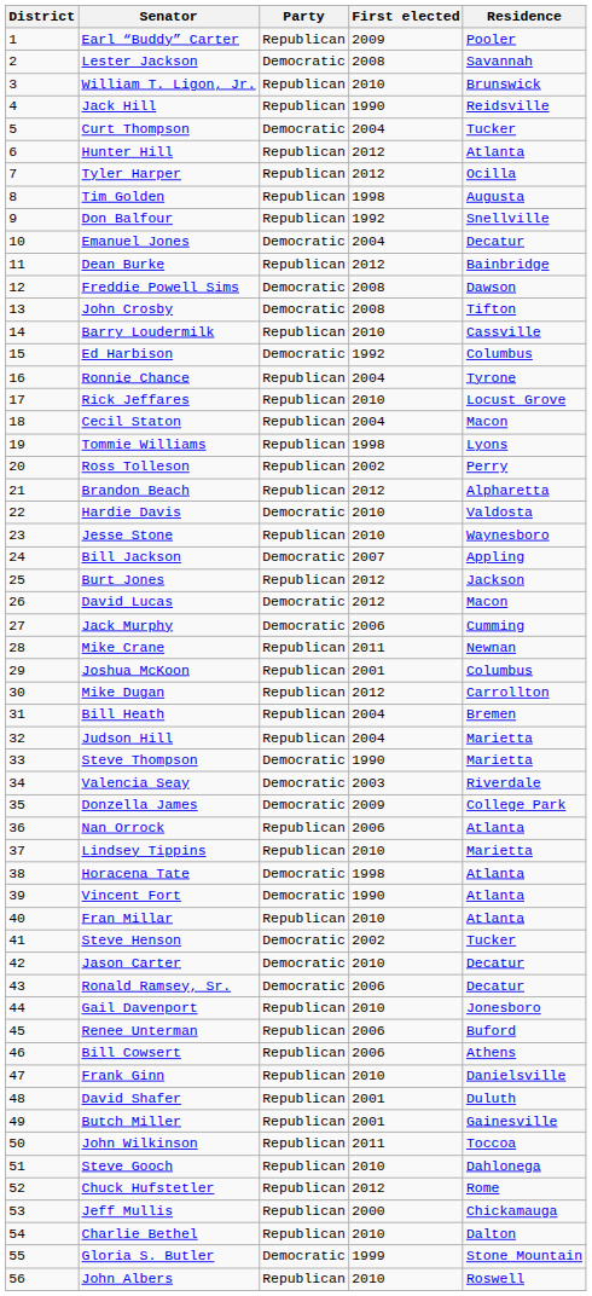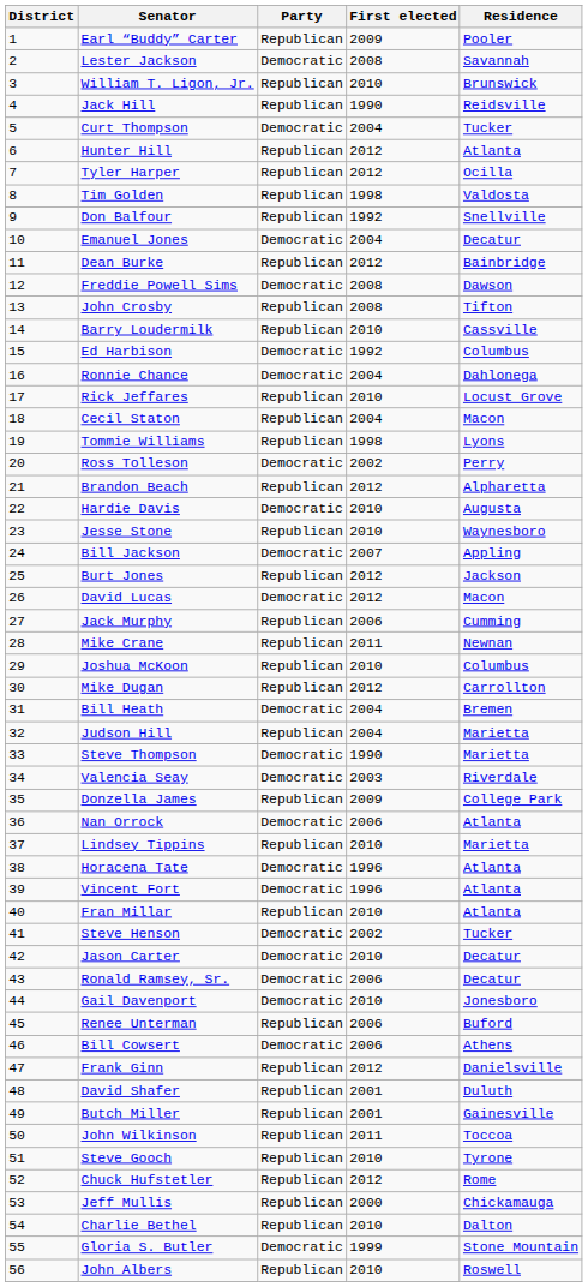 <table class="wikitable sortable">
 <tr>
 <th>District</th>
 <th>Senator</th>
 <th>Party</th>
 <th>First elected</th>
 <th>Residence</th>
 </tr>
 <tr>
 <td>1</td>
 <td><a href='#'>Earl “Buddy” Carter</a></td>
 <td>Republican</td>
 <td>2009</td>
 <td><a href='#'>Pooler</a></td>
 </tr>
 <tr>
 <td>2</td>
 <td><a href='#'>Lester Jackson</a></td>
 <td>Democratic</td>
 <td>2008</td>
 <td><a href='#'>Savannah</a></td>
 </tr>
 <tr>
 <td>3</td>
 <td><a href='#'>William T. Ligon, Jr.</a></td>
 <td>Republican</td>
 <td>2010</td>
 <td><a href='#'>Brunswick</a></td>
 </tr>
 <tr>
 <td>4</td>
 <td><a href='#'>Jack Hill</a></td>
 <td>Republican</td>
 <td>1990</td>
 <td><a href='#'>Reidsville</a></td>
 </tr>
 <tr>
 <td>5</td>
 <td><a href='#'>Curt Thompson</a></td>
 <td>Democratic</td>
 <td>2004</td>
 <td><a href='#'>Tucker</a></td>
 </tr>
 <tr>
 <td>6</td>
 <td><a href='#'>Hunter Hill</a></td>
 <td>Republican</td>
 <td>2012</td>
 <td><a href='#'>Atlanta</a></td>
 </tr>
 <tr>
 <td>7</td>
 <td><a href='#'>Tyler Harper</a></td>
 <td>Republican</td>
 <td>2012</td>
 <td><a href='#'>Ocilla</a></td>
 </tr>
 <tr>
 <td>8</td>
 <td><a href='#'>Tim Golden</a></td>
 <td>Republican</td>
 <td>1998</td>
-<td><a href='#'>Augusta</a></td>
+<td><a href='#'>Valdosta</a></td>
 </tr>
 <tr>
 <td>9</td>
 <td><a href='#'>Don Balfour</a></td>
 <td>Republican</td>
 <td>1992</td>
 <td><a href='#'>Snellville</a></td>
 </tr>
 <tr>
 <td>10</td>
 <td><a href='#'>Emanuel Jones</a></td>
 <td>Democratic</td>
 <td>2004</td>
 <td><a href='#'>Decatur</a></td>
 </tr>
 <tr>
 <td>11</td>
 <td><a href='#'>Dean Burke</a></td>
 <td>Republican</td>
 <td>2012</td>
 <td><a href='#'>Bainbridge</a></td>
 </tr>
 <tr>
 <td>12</td>
 <td><a href='#'>Freddie Powell Sims</a></td>
 <td>Democratic</td>
 <td>2008</td>
 <td><a href='#'>Dawson</a></td>
 </tr>
 <tr>
 <td>13</td>
 <td><a href='#'>John Crosby</a></td>
-<td>Democratic</td>
+<td>Republican</td>
 <td>2008</td>
 <td><a href='#'>Tifton</a></td>
 </tr>
 <tr>
 <td>14</td>
 <td><a href='#'>Barry Loudermilk</a></td>
 <td>Republican</td>
 <td>2010</td>
 <td><a href='#'>Cassville</a></td>
 </tr>
 <tr>
 <td>15</td>
 <td><a href='#'>Ed Harbison</a></td>
 <td>Democratic</td>
 <td>1992</td>
 <td><a href='#'>Columbus</a></td>
 </tr>
 <tr>
 <td>16</td>
 <td><a href='#'>Ronnie Chance</a></td>
-<td>Republican</td>
+<td>Democratic</td>
 <td>2004</td>
-<td><a href='#'>Tyrone</a></td>
+<td><a href='#'>Dahlonega</a></td>
 </tr>
 <tr>
 <td>17</td>
 <td><a href='#'>Rick Jeffares</a></td>
 <td>Republican</td>
 <td>2010</td>
 <td><a href='#'>Locust Grove</a></td>
 </tr>
 <tr>
 <td>18</td>
 <td><a href='#'>Cecil Staton</a></td>
 <td>Republican</td>
 <td>2004</td>
 <td><a href='#'>Macon</a></td>
 </tr>
 <tr>
 <td>19</td>
 <td><a href='#'>Tommie Williams</a></td>
 <td>Republican</td>
 <td>1998</td>
 <td><a href='#'>Lyons</a></td>
 </tr>
 <tr>
 <td>20</td>
 <td><a href='#'>Ross Tolleson</a></td>
-<td>Republican</td>
+<td>Democratic</td>
 <td>2002</td>
 <td><a href='#'>Perry</a></td>
 </tr>
 <tr>
 <td>21</td>
 <td><a href='#'>Brandon Beach</a></td>
 <td>Republican</td>
 <td>2012</td>
 <td><a href='#'>Alpharetta</a></td>
 </tr>
 <tr>
 <td>22</td>
 <td><a href='#'>Hardie Davis</a></td>
 <td>Democratic</td>
 <td>2010</td>
-<td><a href='#'>Valdosta</a></td>
+<td><a href='#'>Augusta</a></td>
 </tr>
 <tr>
 <td>23</td>
 <td><a href='#'>Jesse Stone</a></td>
 <td>Republican</td>
 <td>2010</td>
 <td><a href='#'>Waynesboro</a></td>
 </tr>
 <tr>
 <td>24</td>
 <td><a href='#'>Bill Jackson</a></td>
 <td>Democratic</td>
 <td>2007</td>
 <td><a href='#'>Appling</a></td>
 </tr>
 <tr>
 <td>25</td>
 <td><a href='#'>Burt Jones</a></td>
 <td>Republican</td>
 <td>2012</td>
 <td><a href='#'>Jackson</a></td>
 </tr>
 <tr>
 <td>26</td>
 <td><a href='#'>David Lucas</a></td>
 <td>Democratic</td>
 <td>2012</td>
 <td><a href='#'>Macon</a></td>
 </tr>
 <tr>
 <td>27</td>
 <td><a href='#'>Jack Murphy</a></td>
-<td>Democratic</td>
+<td>Republican</td>
 <td>2006</td>
 <td><a href='#'>Cumming</a></td>
 </tr>
 <tr>
 <td>28</td>
 <td><a href='#'>Mike Crane</a></td>
 <td>Republican</td>
 <td>2011</td>
 <td><a href='#'>Newnan</a></td>
 </tr>
 <tr>
 <td>29</td>
 <td><a href='#'>Joshua McKoon</a></td>
 <td>Republican</td>
-<td>2001</td>
+<td>2010</td>
 <td><a href='#'>Columbus</a></td>
 </tr>
 <tr>
 <td>30</td>
 <td><a href='#'>Mike Dugan</a></td>
 <td>Republican</td>
 <td>2012</td>
 <td><a href='#'>Carrollton</a></td>
 </tr>
 <tr>
 <td>31</td>
 <td><a href='#'>Bill Heath</a></td>
-<td>Republican</td>
+<td>Democratic</td>
 <td>2004</td>
 <td><a href='#'>Bremen</a></td>
 </tr>
 <tr>
 <td>32</td>
 <td><a href='#'>Judson Hill</a></td>
 <td>Republican</td>
 <td>2004</td>
 <td><a href='#'>Marietta</a></td>
 </tr>
 <tr>
 <td>33</td>
 <td><a href='#'>Steve Thompson</a></td>
 <td>Democratic</td>
 <td>1990</td>
 <td><a href='#'>Marietta</a></td>
 </tr>
 <tr>
 <td>34</td>
 <td><a href='#'>Valencia Seay</a></td>
 <td>Democratic</td>
 <td>2003</td>
 <td><a href='#'>Riverdale</a></td>
 </tr>
 <tr>
 <td>35</td>
 <td><a href='#'>Donzella James</a></td>
-<td>Democratic</td>
+<td>Republican</td>
 <td>2009</td>
 <td><a href='#'>College Park</a></td>
 </tr>
 <tr>
 <td>36</td>
 <td><a href='#'>Nan Orrock</a></td>
-<td>Republican</td>
+<td>Democratic</td>
 <td>2006</td>
 <td><a href='#'>Atlanta</a></td>
 </tr>
 <tr>
 <td>37</td>
 <td><a href='#'>Lindsey Tippins</a></td>
 <td>Republican</td>
 <td>2010</td>
 <td><a href='#'>Marietta</a></td>
 </tr>
 <tr>
 <td>38</td>
 <td><a href='#'>Horacena Tate</a></td>
 <td>Democratic</td>
-<td>1998</td>
+<td>1996</td>
 <td><a href='#'>Atlanta</a></td>
 </tr>
 <tr>
 <td>39</td>
 <td><a href='#'>Vincent Fort</a></td>
 <td>Democratic</td>
-<td>1990</td>
+<td>1996</td>
 <td><a href='#'>Atlanta</a></td>
 </tr>
 <tr>
 <td>40</td>
 <td><a href='#'>Fran Millar</a></td>
 <td>Republican</td>
 <td>2010</td>
 <td><a href='#'>Atlanta</a></td>
 </tr>
 <tr>
 <td>41</td>
 <td><a href='#'>Steve Henson</a></td>
 <td>Democratic</td>
 <td>2002</td>
 <td><a href='#'>Tucker</a></td>
 </tr>
 <tr>
 <td>42</td>
 <td><a href='#'>Jason Carter</a></td>
 <td>Democratic</td>
 <td>2010</td>
 <td><a href='#'>Decatur</a></td>
 </tr>
 <tr>
 <td>43</td>
 <td><a href='#'>Ronald Ramsey, Sr.</a></td>
 <td>Democratic</td>
 <td>2006</td>
 <td><a href='#'>Decatur</a></td>
 </tr>
 <tr>
 <td>44</td>
 <td><a href='#'>Gail Davenport</a></td>
-<td>Republican</td>
+<td>Democratic</td>
 <td>2010</td>
 <td><a href='#'>Jonesboro</a></td>
 </tr>
 <tr>
 <td>45</td>
 <td><a href='#'>Renee Unterman</a></td>
 <td>Republican</td>
 <td>2006</td>
 <td><a href='#'>Buford</a></td>
 </tr>
 <tr>
 <td>46</td>
 <td><a href='#'>Bill Cowsert</a></td>
-<td>Republican</td>
+<td>Democratic</td>
 <td>2006</td>
 <td><a href='#'>Athens</a></td>
 </tr>
 <tr>
 <td>47</td>
 <td><a href='#'>Frank Ginn</a></td>
 <td>Republican</td>
-<td>2010</td>
+<td>2012</td>
 <td><a href='#'>Danielsville</a></td>
 </tr>
 <tr>
 <td>48</td>
 <td><a href='#'>David Shafer</a></td>
 <td>Republican</td>
 <td>2001</td>
 <td><a href='#'>Duluth</a></td>
 </tr>
 <tr>
 <td>49</td>
 <td><a href='#'>Butch Miller</a></td>
 <td>Republican</td>
 <td>2001</td>
 <td><a href='#'>Gainesville</a></td>
 </tr>
 <tr>
 <td>50</td>
 <td><a href='#'>John Wilkinson</a></td>
 <td>Republican</td>
 <td>2011</td>
 <td><a href='#'>Toccoa</a></td>
 </tr>
 <tr>
 <td>51</td>
 <td><a href='#'>Steve Gooch</a></td>
 <td>Republican</td>
 <td>2010</td>
-<td><a href='#'>Dahlonega</a></td>
+<td><a href='#'>Tyrone</a></td>
 </tr>
 <tr>
 <td>52</td>
 <td><a href='#'>Chuck Hufstetler</a></td>
 <td>Republican</td>
 <td>2012</td>
 <td><a href='#'>Rome</a></td>
 </tr>
 <tr>
 <td>53</td>
 <td><a href='#'>Jeff Mullis</a></td>
 <td>Republican</td>
 <td>2000</td>
 <td><a href='#'>Chickamauga</a></td>
 </tr>
 <tr>
 <td>54</td>
 <td><a href='#'>Charlie Bethel</a></td>
 <td>Republican</td>
 <td>2010</td>
 <td><a href='#'>Dalton</a></td>
 </tr>
 <tr>
 <td>55</td>
 <td><a href='#'>Gloria S. Butler</a></td>
 <td>Democratic</td>
 <td>1999</td>
 <td><a href='#'>Stone Mountain</a></td>
 </tr>
 <tr>
 <td>56</td>
 <td><a href='#'>John Albers</a></td>
 <td>Republican</td>
 <td>2010</td>
 <td><a href='#'>Roswell</a></td>
 </tr>
 </table>
